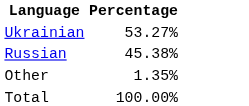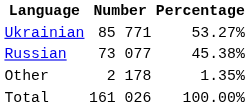 <table class="standard">
 <tr>
 <th>Language</th>
+<th>Number</th>
 <th>Percentage</th>
 </tr>
 <tr>
 <td><a href='#'>Ukrainian</a></td>
+<td align="right">85 771</td>
 <td align="right">53.27%</td>
 </tr>
 <tr>
 <td><a href='#'>Russian</a></td>
+<td align="right">73 077</td>
 <td align="right">45.38%</td>
 </tr>
 <tr>
 <td>Other</td>
+<td align="right">2 178</td>
 <td align="right">1.35%</td>
 </tr>
 <tr>
 <td>Total</td>
+<td align="right">161 026</td>
 <td align="right">100.00%</td>
 </tr>
 </table>
